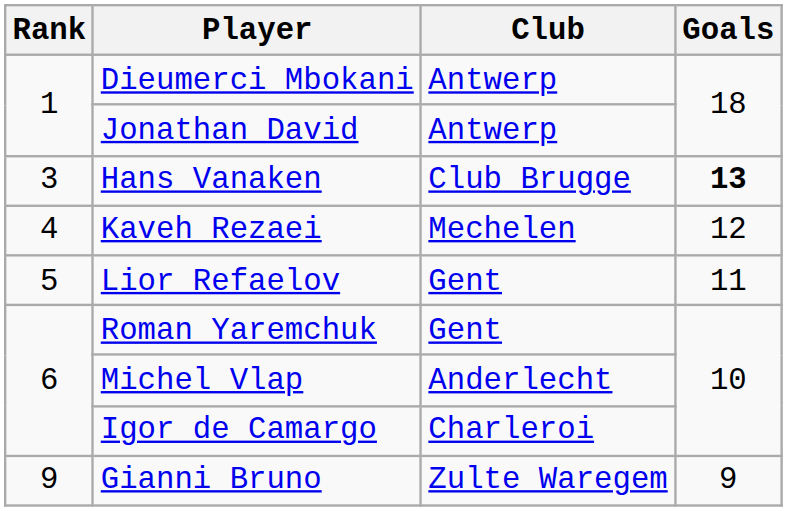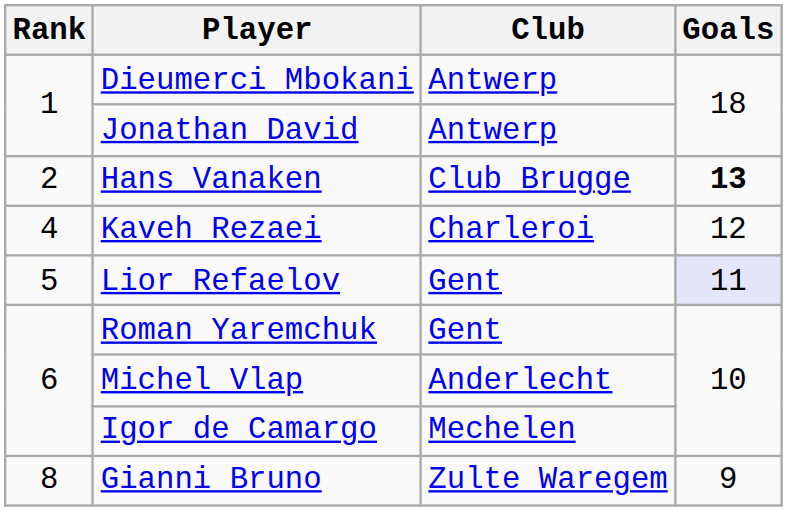 <table class="wikitable" style="text-align: center;">
 <tr>
 <th>Rank</th>
 <th>Player</th>
 <th>Club</th>
 <th>Goals</th>
 </tr>
 <tr>
 <td rowspan="2">1</td>
 <td style="text-align: left;"> <a href='#'>Dieumerci Mbokani</a></td>
 <td style="text-align: left;"><a href='#'>Antwerp</a></td>
 <td rowspan="2">18</td>
 </tr>
 <tr>
 <td style="text-align: left;"> <a href='#'>Jonathan David</a></td>
 <td style="text-align: left;"><a href='#'>Antwerp</a></td>
 </tr>
 <tr>
-<td>3</td>
+<td>2</td>
 <td style="text-align: left;"> <a href='#'>Hans Vanaken</a></td>
 <td style="text-align: left;"><a href='#'>Club Brugge</a></td>
 <td><strong>13</strong></td>
 </tr>
 <tr>
 <td>4</td>
 <td style="text-align: left;"> <a href='#'>Kaveh Rezaei</a></td>
-<td style="text-align: left;"><a href='#'>Mechelen</a></td>
+<td style="text-align: left;"><a href='#'>Charleroi</a></td>
 <td>12</td>
 </tr>
 <tr>
 <td>5</td>
 <td style="text-align: left;"> <a href='#'>Lior Refaelov</a></td>
 <td style="text-align: left;"><a href='#'>Gent</a></td>
-<td>11</td>
+<td style="background: lavender;">11</td>
 </tr>
 <tr>
 <td rowspan="3">6</td>
 <td style="text-align: left;"> <a href='#'>Roman Yaremchuk</a></td>
 <td style="text-align: left;"><a href='#'>Gent</a></td>
 <td rowspan="3">10</td>
 </tr>
 <tr>
 <td style="text-align: left;"> <a href='#'>Michel Vlap</a></td>
 <td style="text-align: left;"><a href='#'>Anderlecht</a></td>
 </tr>
 <tr>
 <td style="text-align: left;"> <a href='#'>Igor de Camargo</a></td>
-<td style="text-align: left;"><a href='#'>Charleroi</a></td>
+<td style="text-align: left;"><a href='#'>Mechelen</a></td>
 </tr>
 <tr>
-<td>9</td>
+<td>8</td>
 <td style="text-align: left;"> <a href='#'>Gianni Bruno</a></td>
 <td style="text-align: left;"><a href='#'>Zulte Waregem</a></td>
 <td>9</td>
 </tr>
 </table>
